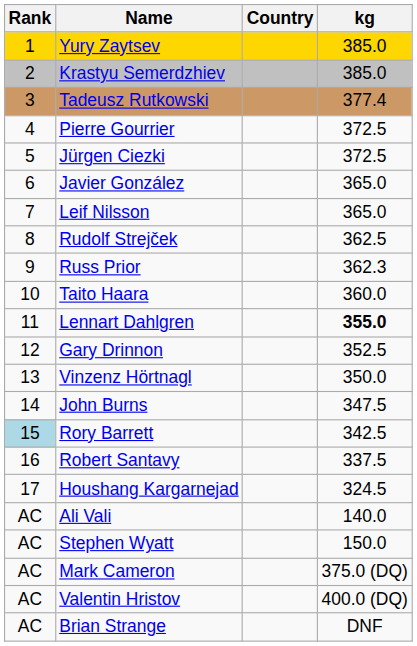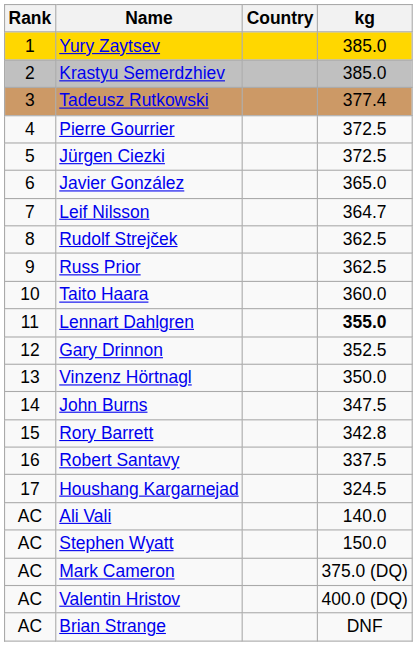 <table class="wikitable sortable" style="text-align:center">
 <tr>
 <th>Rank</th>
 <th>Name</th>
 <th>Country</th>
 <th>kg</th>
 </tr>
 <tr bgcolor=gold>
 <td>1</td>
 <td align="left"><a href='#'>Yury Zaytsev</a></td>
 <td align="left"></td>
 <td>385.0</td>
 </tr>
 <tr bgcolor=silver>
 <td>2</td>
 <td align="left"><a href='#'>Krastyu Semerdzhiev</a></td>
 <td align="left"></td>
 <td>385.0</td>
 </tr>
 <tr bgcolor=#CC9966>
 <td>3</td>
 <td align="left"><a href='#'>Tadeusz Rutkowski</a></td>
 <td align="left"></td>
 <td>377.4</td>
 </tr>
 <tr>
 <td>4</td>
 <td align="left"><a href='#'>Pierre Gourrier</a></td>
 <td align="left"></td>
 <td>372.5</td>
 </tr>
 <tr>
 <td>5</td>
 <td align="left"><a href='#'>Jürgen Ciezki</a></td>
 <td align="left"></td>
 <td>372.5</td>
 </tr>
 <tr>
 <td>6</td>
 <td align="left"><a href='#'>Javier González</a></td>
 <td align="left"></td>
 <td>365.0</td>
 </tr>
 <tr>
 <td>7</td>
 <td align="left"><a href='#'>Leif Nilsson</a></td>
 <td align="left"></td>
-<td>365.0</td>
+<td>364.7</td>
 </tr>
 <tr>
 <td>8</td>
 <td align="left"><a href='#'>Rudolf Strejček</a></td>
 <td align="left"></td>
 <td>362.5</td>
 </tr>
 <tr>
 <td>9</td>
 <td align="left"><a href='#'>Russ Prior</a></td>
 <td align="left"></td>
-<td>362.3</td>
+<td>362.5</td>
 </tr>
 <tr>
 <td>10</td>
 <td align="left"><a href='#'>Taito Haara</a></td>
 <td align="left"></td>
 <td>360.0</td>
 </tr>
 <tr>
 <td>11</td>
 <td align="left"><a href='#'>Lennart Dahlgren</a></td>
 <td align="left"></td>
 <td><strong>355.0</strong></td>
 </tr>
 <tr>
 <td>12</td>
 <td align="left"><a href='#'>Gary Drinnon</a></td>
 <td align="left"></td>
 <td>352.5</td>
 </tr>
 <tr>
 <td>13</td>
 <td align="left"><a href='#'>Vinzenz Hörtnagl</a></td>
 <td align="left"></td>
 <td>350.0</td>
 </tr>
 <tr>
 <td>14</td>
 <td align="left"><a href='#'>John Burns</a></td>
 <td align="left"></td>
 <td>347.5</td>
 </tr>
 <tr>
-<td style="background: lightblue;">15</td>
+<td>15</td>
 <td align="left"><a href='#'>Rory Barrett</a></td>
 <td align="left"></td>
-<td>342.5</td>
+<td>342.8</td>
 </tr>
 <tr>
 <td>16</td>
 <td align="left"><a href='#'>Robert Santavy</a></td>
 <td align="left"></td>
 <td>337.5</td>
 </tr>
 <tr>
 <td>17</td>
 <td align="left"><a href='#'>Houshang Kargarnejad</a></td>
 <td align="left"></td>
 <td>324.5</td>
 </tr>
 <tr>
 <td>AC</td>
 <td align="left"><a href='#'>Ali Vali</a></td>
 <td align="left"></td>
 <td>140.0</td>
 </tr>
 <tr>
 <td>AC</td>
 <td align="left"><a href='#'>Stephen Wyatt</a></td>
 <td align="left"></td>
 <td>150.0</td>
 </tr>
 <tr>
 <td>AC</td>
 <td align="left"><a href='#'>Mark Cameron</a></td>
 <td align="left"></td>
 <td>375.0 (DQ)</td>
 </tr>
 <tr>
 <td>AC</td>
 <td align="left"><a href='#'>Valentin Hristov</a></td>
 <td align="left"></td>
 <td>400.0 (DQ)</td>
 </tr>
 <tr>
 <td>AC</td>
 <td align="left"><a href='#'>Brian Strange</a></td>
 <td align="left"></td>
 <td>DNF</td>
 </tr>
 </table>
